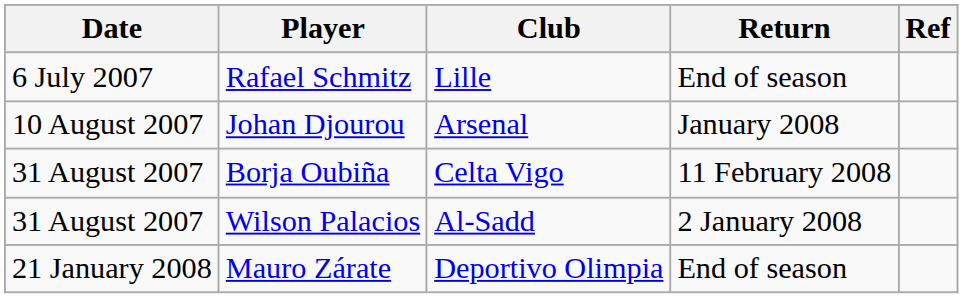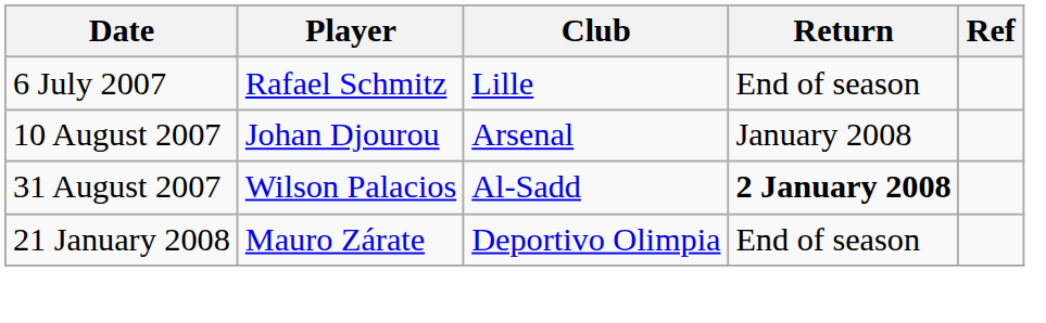 <table class="wikitable" style="text-align: left">
 <tr>
 <th>Date</th>
 <th>Player</th>
 <th>Club</th>
 <th>Return</th>
 <th>Ref</th>
 </tr>
 <tr>
 <td>6 July 2007</td>
 <td><a href='#'>Rafael Schmitz</a></td>
 <td><a href='#'>Lille</a></td>
 <td>End of season</td>
 <td style="text-align: center"></td>
 </tr>
 <tr>
 <td>10 August 2007</td>
 <td><a href='#'>Johan Djourou</a></td>
 <td><a href='#'>Arsenal</a></td>
 <td>January 2008</td>
 <td style="text-align: center"></td>
 </tr>
 <tr>
 <td>31 August 2007</td>
-<td><a href='#'>Borja Oubiña</a></td>
-<td><a href='#'>Celta Vigo</a></td>
-<td>11 February 2008</td>
-<td style="text-align: center"></td>
-</tr>
-<tr>
-<td>31 August 2007</td>
 <td><a href='#'>Wilson Palacios</a></td>
 <td><a href='#'>Al-Sadd</a></td>
-<td>2 January 2008</td>
+<td><strong>2 January 2008</strong></td>
 <td style="text-align: center"></td>
 </tr>
 <tr>
 <td>21 January 2008</td>
 <td><a href='#'>Mauro Zárate</a></td>
 <td><a href='#'>Deportivo Olimpia</a></td>
 <td>End of season</td>
 <td style="text-align: center"></td>
 </tr>
 </table>
